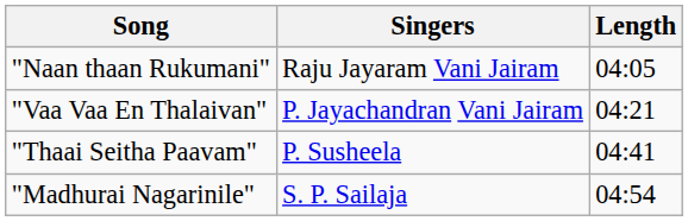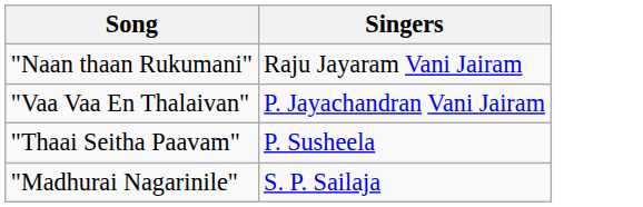 <table class="wikitable">
 <tr>
 <th>Song</th>
 <th>Singers</th>
-<th>Length</th>
 </tr>
 <tr>
 <td>"Naan thaan Rukumani"</td>
 <td>Raju Jayaram <a href='#'>Vani Jairam</a></td>
-<td>04:05</td>
 </tr>
 <tr>
 <td>"Vaa Vaa En Thalaivan"</td>
 <td><a href='#'>P. Jayachandran</a> <a href='#'>Vani Jairam</a></td>
-<td>04:21</td>
 </tr>
 <tr>
 <td>"Thaai Seitha Paavam"</td>
 <td><a href='#'>P. Susheela</a></td>
-<td>04:41</td>
 </tr>
 <tr>
 <td>"Madhurai Nagarinile"</td>
 <td><a href='#'>S. P. Sailaja</a></td>
-<td>04:54</td>
 </tr>
 </table>
